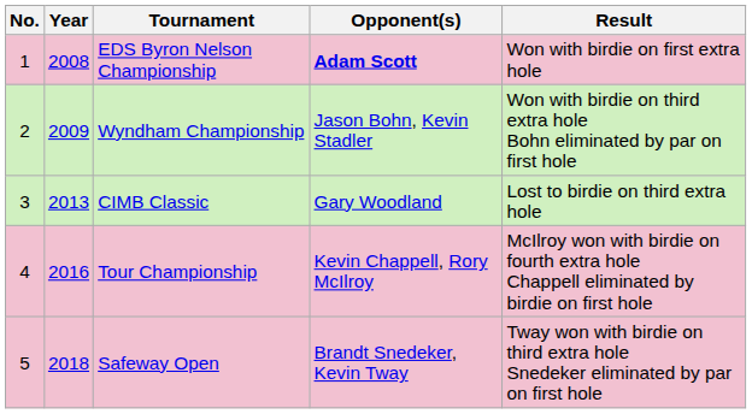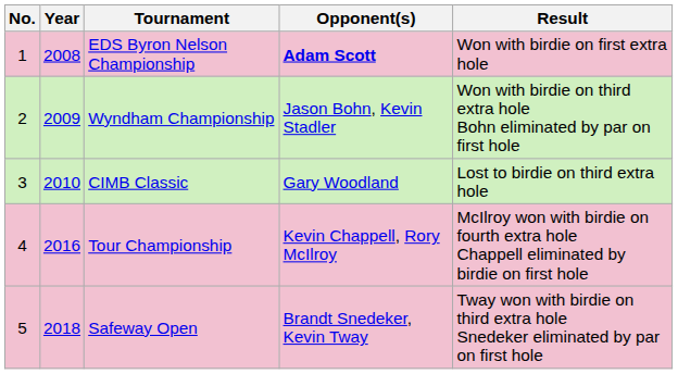 <table class="wikitable" style="font-size:95%;">
 <tr>
 <th>No.</th>
 <th>Year</th>
 <th>Tournament</th>
 <th>Opponent(s)</th>
 <th>Result</th>
 </tr>
 <tr style="background:#F2C1D1;">
 <td align=center>1</td>
 <td><a href='#'>2008</a></td>
 <td><a href='#'>EDS Byron Nelson Championship</a></td>
 <td><strong> <a href='#'>Adam Scott</a></strong></td>
 <td>Won with birdie on first extra hole</td>
 </tr>
 <tr style="background:#d0f0c0;">
 <td align=center>2</td>
 <td><a href='#'>2009</a></td>
 <td><a href='#'>Wyndham Championship</a></td>
 <td> <a href='#'>Jason Bohn</a>,  <a href='#'>Kevin Stadler</a></td>
 <td>Won with birdie on third extra hole<br>Bohn eliminated by par on first hole</td>
 </tr>
 <tr style="background:#d0f0c0;">
 <td align=center>3</td>
-<td><a href='#'>2013</a></td>
+<td><a href='#'>2010</a></td>
 <td><a href='#'>CIMB Classic</a></td>
 <td> <a href='#'>Gary Woodland</a></td>
 <td>Lost to birdie on third extra hole</td>
 </tr>
 <tr style="background:#F2C1D1;">
 <td align=center>4</td>
 <td><a href='#'>2016</a></td>
 <td><a href='#'>Tour Championship</a></td>
 <td> <a href='#'>Kevin Chappell</a>,  <a href='#'>Rory McIlroy</a></td>
 <td>McIlroy won with birdie on fourth extra hole<br>Chappell eliminated by birdie on first hole</td>
 </tr>
 <tr style="background:#F2C1D1;">
 <td align=center>5</td>
 <td><a href='#'>2018</a></td>
 <td><a href='#'>Safeway Open</a></td>
 <td> <a href='#'>Brandt Snedeker</a>,  <a href='#'>Kevin Tway</a></td>
 <td>Tway won with birdie on third extra hole<br>Snedeker eliminated by par on first hole</td>
 </tr>
 </table>
